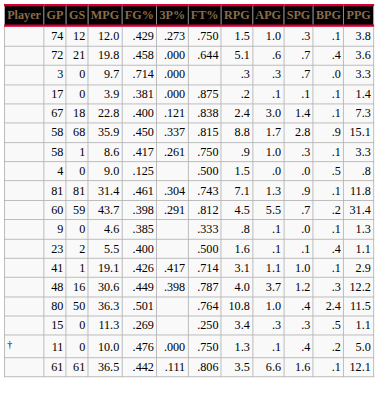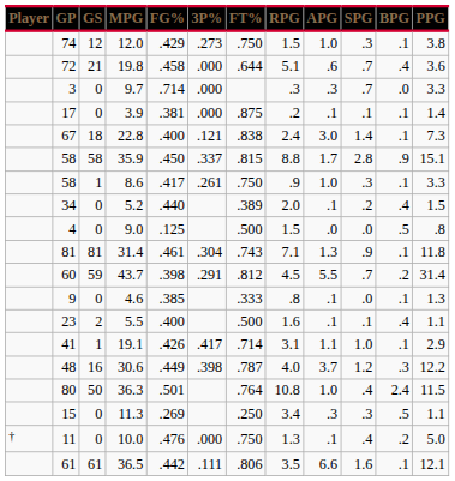 <table class="wikitable sortable" style="text-align:right;">
 <tr>
 <th style="background:#010101; color:#896C4C; border-top:#D50032 3px solid; border-bottom:#D50032 3px solid;">Player</th>
 <th style="background:#010101; color:#896C4C; border-top:#D50032 3px solid; border-bottom:#D50032 3px solid;">GP</th>
 <th style="background:#010101; color:#896C4C; border-top:#D50032 3px solid; border-bottom:#D50032 3px solid;">GS</th>
 <th style="background:#010101; color:#896C4C; border-top:#D50032 3px solid; border-bottom:#D50032 3px solid;">MPG</th>
 <th style="background:#010101; color:#896C4C; border-top:#D50032 3px solid; border-bottom:#D50032 3px solid;">FG%</th>
 <th style="background:#010101; color:#896C4C; border-top:#D50032 3px solid; border-bottom:#D50032 3px solid;">3P%</th>
 <th style="background:#010101; color:#896C4C; border-top:#D50032 3px solid; border-bottom:#D50032 3px solid;">FT%</th>
 <th style="background:#010101; color:#896C4C; border-top:#D50032 3px solid; border-bottom:#D50032 3px solid;">RPG</th>
 <th style="background:#010101; color:#896C4C; border-top:#D50032 3px solid; border-bottom:#D50032 3px solid;">APG</th>
 <th style="background:#010101; color:#896C4C; border-top:#D50032 3px solid; border-bottom:#D50032 3px solid;">SPG</th>
 <th style="background:#010101; color:#896C4C; border-top:#D50032 3px solid; border-bottom:#D50032 3px solid;">BPG</th>
 <th style="background:#010101; color:#896C4C; border-top:#D50032 3px solid; border-bottom:#D50032 3px solid;">PPG</th>
 </tr>
 <tr>
 <td style="text-align:left;"></td>
 <td>74</td>
 <td>12</td>
 <td>12.0</td>
 <td>.429</td>
 <td>.273</td>
 <td>.750</td>
 <td>1.5</td>
 <td>1.0</td>
 <td>.3</td>
 <td>.1</td>
 <td>3.8</td>
 </tr>
 <tr>
 <td style="text-align:left;"></td>
 <td>72</td>
 <td>21</td>
 <td>19.8</td>
 <td>.458</td>
 <td>.000</td>
 <td>.644</td>
 <td>5.1</td>
 <td>.6</td>
 <td>.7</td>
 <td>.4</td>
 <td>3.6</td>
 </tr>
 <tr>
 <td style="text-align:left;"></td>
 <td>3</td>
 <td>0</td>
 <td>9.7</td>
 <td>.714</td>
 <td>.000</td>
 <td></td>
 <td>.3</td>
 <td>.3</td>
 <td>.7</td>
 <td>.0</td>
 <td>3.3</td>
 </tr>
 <tr>
 <td style="text-align:left;"></td>
 <td>17</td>
 <td>0</td>
 <td>3.9</td>
 <td>.381</td>
 <td>.000</td>
 <td>.875</td>
 <td>.2</td>
 <td>.1</td>
 <td>.1</td>
 <td>.1</td>
 <td>1.4</td>
 </tr>
 <tr>
 <td style="text-align:left;"></td>
 <td>67</td>
 <td>18</td>
 <td>22.8</td>
 <td>.400</td>
 <td>.121</td>
 <td>.838</td>
 <td>2.4</td>
 <td>3.0</td>
 <td>1.4</td>
 <td>.1</td>
 <td>7.3</td>
 </tr>
 <tr>
 <td style="text-align:left;"></td>
 <td>58</td>
-<td>68</td>
+<td>58</td>
 <td>35.9</td>
 <td>.450</td>
 <td>.337</td>
 <td>.815</td>
 <td>8.8</td>
 <td>1.7</td>
 <td>2.8</td>
 <td>.9</td>
 <td>15.1</td>
 </tr>
 <tr>
 <td style="text-align:left;"></td>
 <td>58</td>
 <td>1</td>
 <td>8.6</td>
 <td>.417</td>
 <td>.261</td>
 <td>.750</td>
 <td>.9</td>
 <td>1.0</td>
 <td>.3</td>
 <td>.1</td>
 <td>3.3</td>
+</tr>
+<tr>
+<td style="text-align:left;"></td>
+<td>34</td>
+<td>0</td>
+<td>5.2</td>
+<td>.440</td>
+<td></td>
+<td>.389</td>
+<td>2.0</td>
+<td>.1</td>
+<td>.2</td>
+<td>.4</td>
+<td>1.5</td>
 </tr>
 <tr>
 <td style="text-align:left;"></td>
 <td>4</td>
 <td>0</td>
 <td>9.0</td>
 <td>.125</td>
 <td></td>
 <td>.500</td>
 <td>1.5</td>
 <td>.0</td>
 <td>.0</td>
 <td>.5</td>
 <td>.8</td>
 </tr>
 <tr>
 <td style="text-align:left;"></td>
 <td>81</td>
 <td>81</td>
 <td>31.4</td>
 <td>.461</td>
 <td>.304</td>
 <td>.743</td>
 <td>7.1</td>
 <td>1.3</td>
 <td>.9</td>
 <td>.1</td>
 <td>11.8</td>
 </tr>
 <tr>
 <td style="text-align:left;"></td>
 <td>60</td>
 <td>59</td>
 <td>43.7</td>
 <td>.398</td>
 <td>.291</td>
 <td>.812</td>
 <td>4.5</td>
 <td>5.5</td>
 <td>.7</td>
 <td>.2</td>
 <td>31.4</td>
 </tr>
 <tr>
 <td style="text-align:left;"></td>
 <td>9</td>
 <td>0</td>
 <td>4.6</td>
 <td>.385</td>
 <td></td>
 <td>.333</td>
 <td>.8</td>
 <td>.1</td>
 <td>.0</td>
 <td>.1</td>
 <td>1.3</td>
 </tr>
 <tr>
 <td style="text-align:left;"></td>
 <td>23</td>
 <td>2</td>
 <td>5.5</td>
 <td>.400</td>
 <td></td>
 <td>.500</td>
 <td>1.6</td>
 <td>.1</td>
 <td>.1</td>
 <td>.4</td>
 <td>1.1</td>
 </tr>
 <tr>
 <td style="text-align:left;"></td>
 <td>41</td>
 <td>1</td>
 <td>19.1</td>
 <td>.426</td>
 <td>.417</td>
 <td>.714</td>
 <td>3.1</td>
 <td>1.1</td>
 <td>1.0</td>
 <td>.1</td>
 <td>2.9</td>
 </tr>
 <tr>
 <td style="text-align:left;"></td>
 <td>48</td>
 <td>16</td>
 <td>30.6</td>
 <td>.449</td>
 <td>.398</td>
 <td>.787</td>
 <td>4.0</td>
 <td>3.7</td>
 <td>1.2</td>
 <td>.3</td>
 <td>12.2</td>
 </tr>
 <tr>
 <td style="text-align:left;"></td>
 <td>80</td>
 <td>50</td>
 <td>36.3</td>
 <td>.501</td>
 <td></td>
 <td>.764</td>
 <td>10.8</td>
 <td>1.0</td>
 <td>.4</td>
 <td>2.4</td>
 <td>11.5</td>
 </tr>
 <tr>
 <td style="text-align:left;"></td>
 <td>15</td>
 <td>0</td>
 <td>11.3</td>
 <td>.269</td>
 <td></td>
 <td>.250</td>
 <td>3.4</td>
 <td>.3</td>
 <td>.3</td>
 <td>.5</td>
 <td>1.1</td>
 </tr>
 <tr>
 <td style="text-align:left;"><sup>†</sup></td>
 <td>11</td>
 <td>0</td>
 <td>10.0</td>
 <td>.476</td>
 <td>.000</td>
 <td>.750</td>
 <td>1.3</td>
 <td>.1</td>
 <td>.4</td>
 <td>.2</td>
 <td>5.0</td>
 </tr>
 <tr>
 <td style="text-align:left;"></td>
 <td>61</td>
 <td>61</td>
 <td>36.5</td>
 <td>.442</td>
 <td>.111</td>
 <td>.806</td>
 <td>3.5</td>
 <td>6.6</td>
 <td>1.6</td>
 <td>.1</td>
 <td>12.1</td>
 </tr>
 </table>
